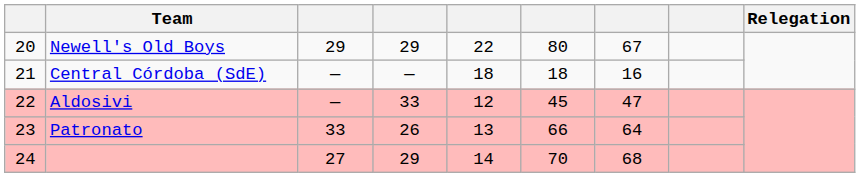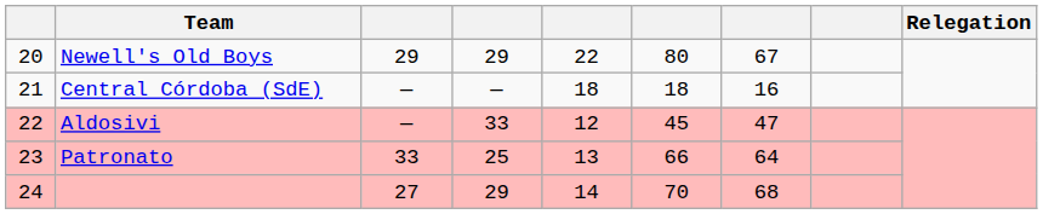 <table class="wikitable sortable" style="text-align: center;">
 <tr>
 <th width=25></th>
 <th width=185>Team</th>
 <th width=50></th>
 <th width=50></th>
 <th width=50></th>
 <th width=50></th>
 <th width=50></th>
 <th width=50></th>
 <th>Relegation</th>
 </tr>
 <tr>
 <td>20</td>
 <td align="left"><a href='#'>Newell's Old Boys</a></td>
 <td>29</td>
 <td>29</td>
 <td>22</td>
 <td>80</td>
 <td>67</td>
 <td><strong></strong></td>
 </tr>
 <tr>
 <td>21</td>
 <td align="left"><a href='#'>Central Córdoba (SdE)</a></td>
 <td>—</td>
 <td>—</td>
 <td>18</td>
 <td>18</td>
 <td>16</td>
 <td><strong></strong></td>
 </tr>
 <tr bgcolor=#FFBBBB>
 <td>22</td>
 <td align="left"><a href='#'>Aldosivi</a></td>
 <td>—</td>
 <td>33</td>
 <td>12</td>
 <td>45</td>
 <td>47</td>
 <td><strong></strong></td>
 <td rowspan=3></td>
 </tr>
 <tr bgcolor=#FFBBBB>
 <td>23</td>
 <td align="left"><a href='#'>Patronato</a></td>
 <td>33</td>
-<td>26</td>
+<td>25</td>
 <td>13</td>
 <td>66</td>
 <td>64</td>
 <td><strong></strong></td>
 </tr>
 <tr bgcolor=#FFBBBB>
 <td>24</td>
 <td align="left"></td>
 <td>27</td>
 <td>29</td>
 <td>14</td>
 <td>70</td>
 <td>68</td>
 <td><strong></strong></td>
 </tr>
 </table>
